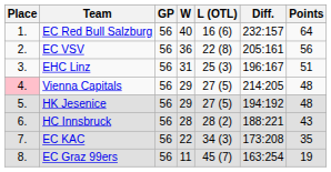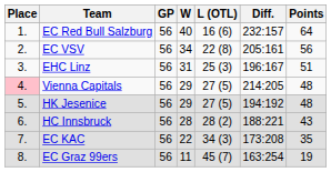 <table class="wikitable">
 <tr style="background-color:#c0c0c0;">
 <th>Place</th>
 <th>Team</th>
 <th>GP</th>
 <th>W</th>
 <th>L (OTL)</th>
 <th>Diff.</th>
 <th>Points</th>
 </tr>
 <tr>
 <td align="center">1.</td>
 <td><a href='#'>EC Red Bull Salzburg</a></td>
 <td align="center">56</td>
 <td align="center">40</td>
 <td align="center">16 (6)</td>
 <td align="center">232:157</td>
 <td align="center">64</td>
 </tr>
 <tr>
 <td align="center">2.</td>
 <td><a href='#'>EC VSV</a></td>
 <td align="center">56</td>
-<td align="center">36</td>
+<td align="center">34</td>
 <td align="center">22 (8)</td>
 <td align="center">205:161</td>
 <td align="center">56</td>
 </tr>
 <tr>
 <td align="center">3.</td>
 <td><a href='#'>EHC Linz</a></td>
 <td align="center">56</td>
 <td align="center">31</td>
 <td align="center">25 (3)</td>
 <td align="center">196:167</td>
 <td align="center">51</td>
 </tr>
 <tr>
 <td align="center" style="background: pink;">4.</td>
 <td><a href='#'>Vienna Capitals</a></td>
 <td align="center">56</td>
 <td align="center">29</td>
 <td align="center">27 (5)</td>
 <td align="center">214:205</td>
 <td align="center">48</td>
 </tr>
 <tr style="background-color:#e0e0e0;">
 <td align="center">5.</td>
 <td><a href='#'>HK Jesenice</a></td>
 <td align="center">56</td>
 <td align="center">29</td>
 <td align="center">27 (5)</td>
 <td align="center">194:192</td>
 <td align="center">48</td>
 </tr>
 <tr style="background-color:#e0e0e0;">
 <td align="center">6.</td>
 <td><a href='#'>HC Innsbruck</a></td>
 <td align="center">56</td>
 <td align="center">28</td>
 <td align="center">28 (2)</td>
 <td align="center">188:221</td>
 <td align="center">43</td>
 </tr>
 <tr style="background-color:#e0e0e0;">
 <td align="center">7.</td>
 <td><a href='#'>EC KAC</a></td>
 <td align="center">56</td>
 <td align="center">22</td>
 <td align="center">34 (3)</td>
 <td align="center">173:208</td>
 <td align="center">35</td>
 </tr>
 <tr style="background-color:#e0e0e0;">
 <td align="center">8.</td>
 <td><a href='#'>EC Graz 99ers</a></td>
 <td align="center">56</td>
 <td align="center">11</td>
 <td align="center">45 (7)</td>
 <td align="center">163:254</td>
 <td align="center">19</td>
 </tr>
 </table>
